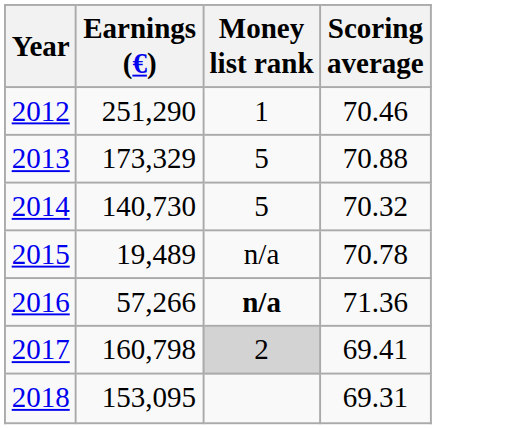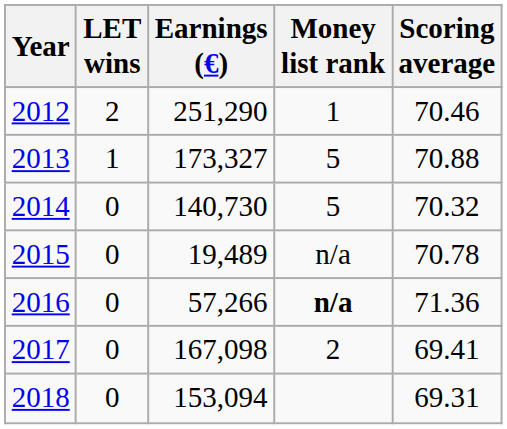 <table class="wikitable" style="text-align:center; font-size: 95%;">
 <tr>
 <th>Year</th>
+<th>LET<br>wins</th>
 <th>Earnings<br>(<a href='#'>€</a>)</th>
 <th>Money<br>list rank</th>
 <th>Scoring<br>average</th>
 </tr>
 <tr>
 <td><a href='#'>2012</a></td>
+<td>2</td>
 <td align=right>251,290</td>
 <td>1</td>
 <td>70.46</td>
 </tr>
 <tr>
 <td><a href='#'>2013</a></td>
-<td align=right>173,329</td>
+<td>1</td>
+<td align=right>173,327</td>
 <td>5</td>
 <td>70.88</td>
 </tr>
 <tr>
 <td><a href='#'>2014</a></td>
+<td>0</td>
 <td align=right>140,730</td>
 <td>5</td>
 <td>70.32</td>
 </tr>
 <tr>
 <td><a href='#'>2015</a></td>
+<td>0</td>
 <td align=right>19,489</td>
 <td>n/a</td>
 <td>70.78</td>
 </tr>
 <tr>
 <td><a href='#'>2016</a></td>
+<td>0</td>
 <td align=right>57,266</td>
 <td><strong>n/a</strong></td>
 <td>71.36</td>
 </tr>
 <tr>
 <td><a href='#'>2017</a></td>
-<td align=right>160,798</td>
-<td style="background: lightgrey;">2</td>
+<td>0</td>
+<td align=right>167,098</td>
+<td>2</td>
 <td>69.41</td>
 </tr>
 <tr>
 <td><a href='#'>2018</a></td>
-<td align=right>153,095</td>
+<td>0</td>
+<td align=right>153,094</td>
 <td></td>
 <td>69.31</td>
 </tr>
 </table>
